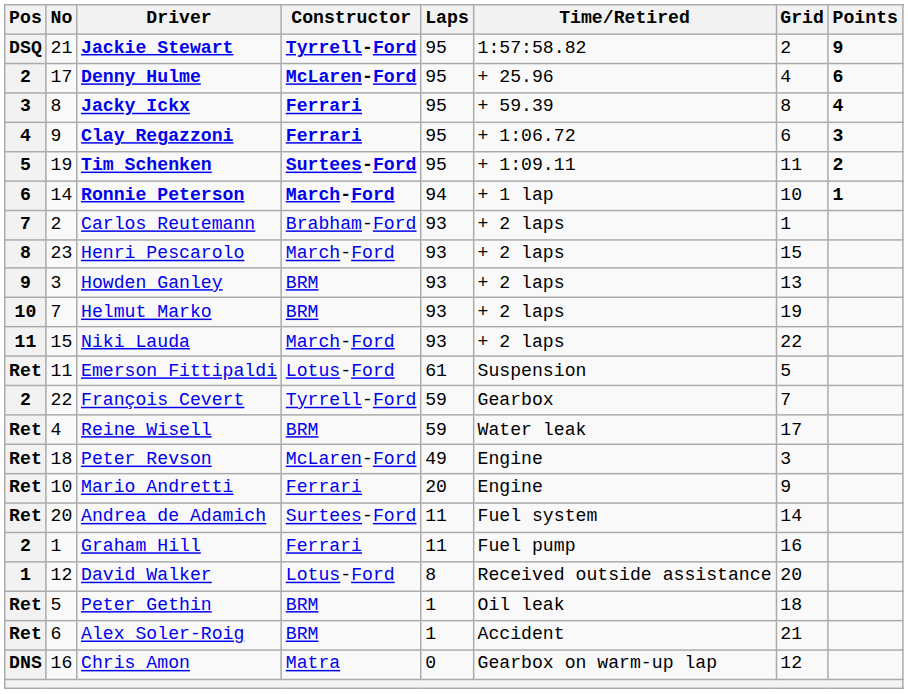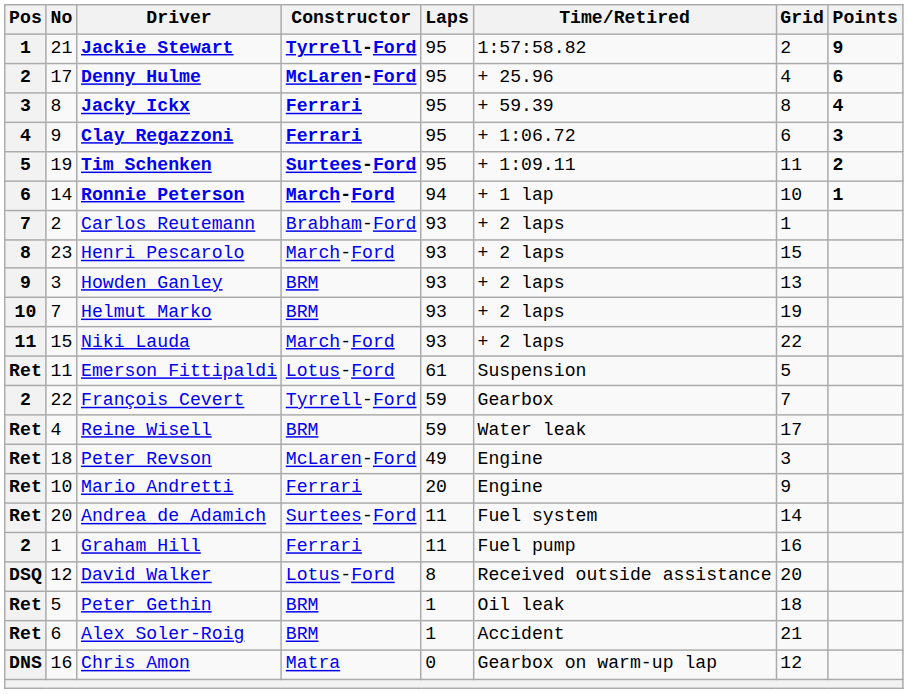 <table class="wikitable" style="font-size: 95%;">
 <tr>
 <th>Pos</th>
 <th>No</th>
 <th>Driver</th>
 <th>Constructor</th>
 <th>Laps</th>
 <th>Time/Retired</th>
 <th>Grid</th>
 <th>Points</th>
 </tr>
 <tr>
-<th>DSQ</th>
+<th>1</th>
 <td>21</td>
 <td> <strong><a href='#'>Jackie Stewart</a></strong></td>
 <td><strong><a href='#'>Tyrrell</a>-<a href='#'>Ford</a></strong></td>
 <td>95</td>
 <td>1:57:58.82</td>
 <td>2</td>
 <td><strong>9</strong></td>
 </tr>
 <tr>
 <th>2</th>
 <td>17</td>
 <td> <strong><a href='#'>Denny Hulme</a></strong></td>
 <td><strong><a href='#'>McLaren</a>-<a href='#'>Ford</a></strong></td>
 <td>95</td>
 <td>+ 25.96</td>
 <td>4</td>
 <td><strong>6</strong></td>
 </tr>
 <tr>
 <th>3</th>
 <td>8</td>
 <td> <strong><a href='#'>Jacky Ickx</a></strong></td>
 <td><strong><a href='#'>Ferrari</a></strong></td>
 <td>95</td>
 <td>+ 59.39</td>
 <td>8</td>
 <td><strong>4</strong></td>
 </tr>
 <tr>
 <th>4</th>
 <td>9</td>
 <td> <strong><a href='#'>Clay Regazzoni</a></strong></td>
 <td><strong><a href='#'>Ferrari</a></strong></td>
 <td>95</td>
 <td>+ 1:06.72</td>
 <td>6</td>
 <td><strong>3</strong></td>
 </tr>
 <tr>
 <th>5</th>
 <td>19</td>
 <td> <strong><a href='#'>Tim Schenken</a></strong></td>
 <td><strong><a href='#'>Surtees</a>-<a href='#'>Ford</a></strong></td>
 <td>95</td>
 <td>+ 1:09.11</td>
 <td>11</td>
 <td><strong>2</strong></td>
 </tr>
 <tr>
 <th>6</th>
 <td>14</td>
 <td> <strong><a href='#'>Ronnie Peterson</a></strong></td>
 <td><strong><a href='#'>March</a>-<a href='#'>Ford</a></strong></td>
 <td>94</td>
 <td>+ 1 lap</td>
 <td>10</td>
 <td><strong>1</strong></td>
 </tr>
 <tr>
 <th>7</th>
 <td>2</td>
 <td> <a href='#'>Carlos Reutemann</a></td>
 <td><a href='#'>Brabham</a>-<a href='#'>Ford</a></td>
 <td>93</td>
 <td>+ 2 laps</td>
 <td>1</td>
 <td> </td>
 </tr>
 <tr>
 <th>8</th>
 <td>23</td>
 <td> <a href='#'>Henri Pescarolo</a></td>
 <td><a href='#'>March</a>-<a href='#'>Ford</a></td>
 <td>93</td>
 <td>+ 2 laps</td>
 <td>15</td>
 <td> </td>
 </tr>
 <tr>
 <th>9</th>
 <td>3</td>
 <td> <a href='#'>Howden Ganley</a></td>
 <td><a href='#'>BRM</a></td>
 <td>93</td>
 <td>+ 2 laps</td>
 <td>13</td>
 <td> </td>
 </tr>
 <tr>
 <th>10</th>
 <td>7</td>
 <td> <a href='#'>Helmut Marko</a></td>
 <td><a href='#'>BRM</a></td>
 <td>93</td>
 <td>+ 2 laps</td>
 <td>19</td>
 <td> </td>
 </tr>
 <tr>
 <th>11</th>
 <td>15</td>
 <td> <a href='#'>Niki Lauda</a></td>
 <td><a href='#'>March</a>-<a href='#'>Ford</a></td>
 <td>93</td>
 <td>+ 2 laps</td>
 <td>22</td>
 <td> </td>
 </tr>
 <tr>
 <th>Ret</th>
 <td>11</td>
 <td> <a href='#'>Emerson Fittipaldi</a></td>
 <td><a href='#'>Lotus</a>-<a href='#'>Ford</a></td>
 <td>61</td>
 <td>Suspension</td>
 <td>5</td>
 <td> </td>
 </tr>
 <tr>
 <th>2</th>
 <td>22</td>
 <td> <a href='#'>François Cevert</a></td>
 <td><a href='#'>Tyrrell</a>-<a href='#'>Ford</a></td>
 <td>59</td>
 <td>Gearbox</td>
 <td>7</td>
 <td> </td>
 </tr>
 <tr>
 <th>Ret</th>
 <td>4</td>
 <td> <a href='#'>Reine Wisell</a></td>
 <td><a href='#'>BRM</a></td>
 <td>59</td>
 <td>Water leak</td>
 <td>17</td>
 <td> </td>
 </tr>
 <tr>
 <th>Ret</th>
 <td>18</td>
 <td> <a href='#'>Peter Revson</a></td>
 <td><a href='#'>McLaren</a>-<a href='#'>Ford</a></td>
 <td>49</td>
 <td>Engine</td>
 <td>3</td>
 <td> </td>
 </tr>
 <tr>
 <th>Ret</th>
 <td>10</td>
 <td> <a href='#'>Mario Andretti</a></td>
 <td><a href='#'>Ferrari</a></td>
 <td>20</td>
 <td>Engine</td>
 <td>9</td>
 <td> </td>
 </tr>
 <tr>
 <th>Ret</th>
 <td>20</td>
 <td> <a href='#'>Andrea de Adamich</a></td>
 <td><a href='#'>Surtees</a>-<a href='#'>Ford</a></td>
 <td>11</td>
 <td>Fuel system</td>
 <td>14</td>
 <td> </td>
 </tr>
 <tr>
 <th>2</th>
 <td>1</td>
 <td> <a href='#'>Graham Hill</a></td>
 <td><a href='#'>Ferrari</a></td>
 <td>11</td>
 <td>Fuel pump</td>
 <td>16</td>
 <td> </td>
 </tr>
 <tr>
-<th>1</th>
+<th>DSQ</th>
 <td>12</td>
 <td> <a href='#'>David Walker</a></td>
 <td><a href='#'>Lotus</a>-<a href='#'>Ford</a></td>
 <td>8</td>
 <td>Received outside assistance</td>
 <td>20</td>
 <td> </td>
 </tr>
 <tr>
 <th>Ret</th>
 <td>5</td>
 <td> <a href='#'>Peter Gethin</a></td>
 <td><a href='#'>BRM</a></td>
 <td>1</td>
 <td>Oil leak</td>
 <td>18</td>
 <td> </td>
 </tr>
 <tr>
 <th>Ret</th>
 <td>6</td>
 <td> <a href='#'>Alex Soler-Roig</a></td>
 <td><a href='#'>BRM</a></td>
 <td>1</td>
 <td>Accident</td>
 <td>21</td>
 <td> </td>
 </tr>
 <tr>
 <th>DNS</th>
 <td>16</td>
 <td> <a href='#'>Chris Amon</a></td>
 <td><a href='#'>Matra</a></td>
 <td>0</td>
 <td>Gearbox on warm-up lap</td>
 <td>12</td>
 <td> </td>
 </tr>
 <tr>
 <th colspan="8"></th>
 </tr>
 </table>
